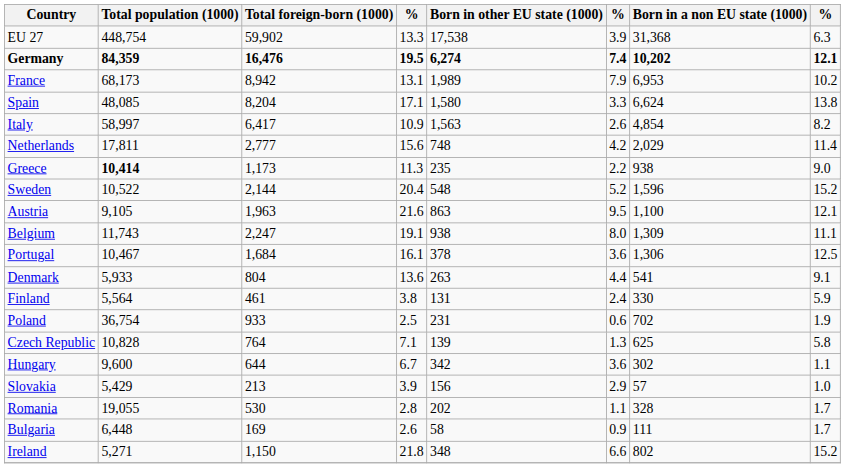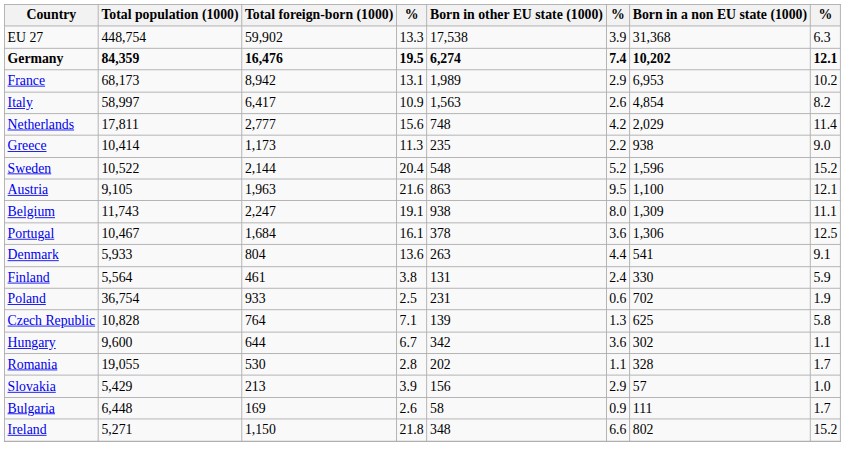 <table class="wikitable">
 <tr>
 <th align="center">Country</th>
 <th align="center">Total population (1000)</th>
 <th align="center">Total foreign-born (1000)</th>
 <th align="center">%</th>
 <th align="center">Born in other EU state (1000)</th>
 <th align="center">%</th>
 <th align="center">Born in a non EU state (1000)</th>
 <th align="center">%</th>
 </tr>
 <tr>
 <td>EU 27</td>
 <td>448,754</td>
 <td>59,902</td>
 <td>13.3</td>
 <td>17,538</td>
 <td>3.9</td>
 <td>31,368</td>
 <td>6.3</td>
 </tr>
 <tr>
 <td><strong>Germany</strong></td>
 <td><strong>84,359</strong></td>
 <td><strong>16,476</strong></td>
 <td><strong>19.5</strong></td>
 <td><strong>6,274</strong></td>
 <td><strong>7.4</strong></td>
 <td><strong>10,202</strong></td>
 <td><strong>12.1</strong></td>
 </tr>
 <tr>
 <td><a href='#'>France</a></td>
 <td>68,173</td>
 <td>8,942</td>
 <td>13.1</td>
 <td>1,989</td>
-<td>7.9</td>
+<td>2.9</td>
 <td>6,953</td>
 <td>10.2</td>
-</tr>
-<tr>
-<td><a href='#'>Spain</a></td>
-<td>48,085</td>
-<td>8,204</td>
-<td>17.1</td>
-<td>1,580</td>
-<td>3.3</td>
-<td>6,624</td>
-<td>13.8</td>
 </tr>
 <tr>
 <td><a href='#'>Italy</a></td>
 <td>58,997</td>
 <td>6,417</td>
 <td>10.9</td>
 <td>1,563</td>
 <td>2.6</td>
 <td>4,854</td>
 <td>8.2</td>
 </tr>
 <tr>
 <td><a href='#'>Netherlands</a></td>
 <td>17,811</td>
 <td>2,777</td>
 <td>15.6</td>
 <td>748</td>
 <td>4.2</td>
 <td>2,029</td>
 <td>11.4</td>
 </tr>
 <tr>
 <td><a href='#'>Greece</a></td>
-<td><strong>10,414</strong></td>
+<td>10,414</td>
 <td>1,173</td>
 <td>11.3</td>
 <td>235</td>
 <td>2.2</td>
 <td>938</td>
 <td>9.0</td>
 </tr>
 <tr>
 <td><a href='#'>Sweden</a></td>
 <td>10,522</td>
 <td>2,144</td>
 <td>20.4</td>
 <td>548</td>
 <td>5.2</td>
 <td>1,596</td>
 <td>15.2</td>
 </tr>
 <tr>
 <td><a href='#'>Austria</a></td>
 <td>9,105</td>
 <td>1,963</td>
 <td>21.6</td>
 <td>863</td>
 <td>9.5</td>
 <td>1,100</td>
 <td>12.1</td>
 </tr>
 <tr>
 <td><a href='#'>Belgium</a></td>
 <td>11,743</td>
 <td>2,247</td>
 <td>19.1</td>
 <td>938</td>
 <td>8.0</td>
 <td>1,309</td>
 <td>11.1</td>
 </tr>
 <tr>
 <td><a href='#'>Portugal</a></td>
 <td>10,467</td>
 <td>1,684</td>
 <td>16.1</td>
 <td>378</td>
 <td>3.6</td>
 <td>1,306</td>
 <td>12.5</td>
 </tr>
 <tr>
 <td><a href='#'>Denmark</a></td>
 <td>5,933</td>
 <td>804</td>
 <td>13.6</td>
 <td>263</td>
 <td>4.4</td>
 <td>541</td>
 <td>9.1</td>
 </tr>
 <tr>
 <td><a href='#'>Finland</a></td>
 <td>5,564</td>
 <td>461</td>
 <td>3.8</td>
 <td>131</td>
 <td>2.4</td>
 <td>330</td>
 <td>5.9</td>
 </tr>
 <tr>
 <td><a href='#'>Poland</a></td>
 <td>36,754</td>
 <td>933</td>
 <td>2.5</td>
 <td>231</td>
 <td>0.6</td>
 <td>702</td>
 <td>1.9</td>
 </tr>
 <tr>
 <td><a href='#'>Czech Republic</a></td>
 <td>10,828</td>
 <td>764</td>
 <td>7.1</td>
 <td>139</td>
 <td>1.3</td>
 <td>625</td>
 <td>5.8</td>
 </tr>
 <tr>
 <td><a href='#'>Hungary</a></td>
 <td>9,600</td>
 <td>644</td>
 <td>6.7</td>
 <td>342</td>
 <td>3.6</td>
 <td>302</td>
 <td>1.1</td>
 </tr>
 <tr>
+<td><a href='#'>Romania</a></td>
+<td>19,055</td>
+<td>530</td>
+<td>2.8</td>
+<td>202</td>
+<td>1.1</td>
+<td>328</td>
+<td>1.7</td>
+</tr>
+<tr>
 <td><a href='#'>Slovakia</a></td>
 <td>5,429</td>
 <td>213</td>
 <td>3.9</td>
 <td>156</td>
 <td>2.9</td>
 <td>57</td>
 <td>1.0</td>
-</tr>
-<tr>
-<td><a href='#'>Romania</a></td>
-<td>19,055</td>
-<td>530</td>
-<td>2.8</td>
-<td>202</td>
-<td>1.1</td>
-<td>328</td>
-<td>1.7</td>
 </tr>
 <tr>
 <td><a href='#'>Bulgaria</a></td>
 <td>6,448</td>
 <td>169</td>
 <td>2.6</td>
 <td>58</td>
 <td>0.9</td>
 <td>111</td>
 <td>1.7</td>
 </tr>
 <tr>
 <td><a href='#'>Ireland</a></td>
 <td>5,271</td>
 <td>1,150</td>
 <td>21.8</td>
 <td>348</td>
 <td>6.6</td>
 <td>802</td>
 <td>15.2</td>
 </tr>
 <tr>
 </tr>
 </table>
